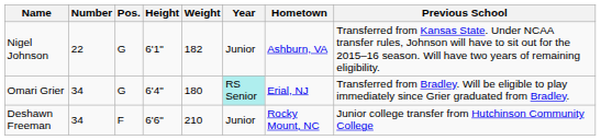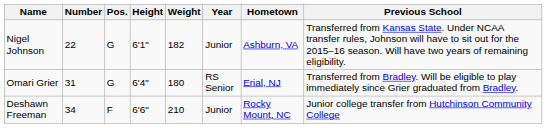 <table class="wikitable sortable" border="1">
 <tr>
 <th>Name</th>
 <th>Number</th>
 <th>Pos.</th>
 <th>Height</th>
 <th>Weight</th>
 <th>Year</th>
 <th>Hometown</th>
 <th class="unsortable">Previous School</th>
 </tr>
 <tr>
 <td>Nigel Johnson</td>
 <td>22</td>
 <td>G</td>
 <td>6'1"</td>
 <td>182</td>
 <td>Junior</td>
 <td><a href='#'>Ashburn, VA</a></td>
 <td>Transferred from <a href='#'>Kansas State</a>. Under NCAA transfer rules, Johnson will have to sit out for the 2015–16 season. Will have two years of remaining eligibility.</td>
 </tr>
 <tr>
 <td>Omari Grier</td>
-<td>34</td>
+<td>31</td>
 <td>G</td>
 <td>6'4"</td>
 <td>180</td>
-<td style="background: paleturquoise;">RS Senior</td>
+<td>RS Senior</td>
 <td><a href='#'>Erial, NJ</a></td>
 <td>Transferred from <a href='#'>Bradley</a>. Will be eligible to play immediately since Grier graduated from <a href='#'>Bradley</a>.</td>
 </tr>
 <tr>
 <td>Deshawn Freeman</td>
 <td>34</td>
 <td>F</td>
 <td>6'6"</td>
 <td>210</td>
 <td>Junior</td>
 <td><a href='#'>Rocky Mount, NC</a></td>
 <td>Junior college transfer from <a href='#'>Hutchinson Community College</a></td>
 </tr>
 </table>
